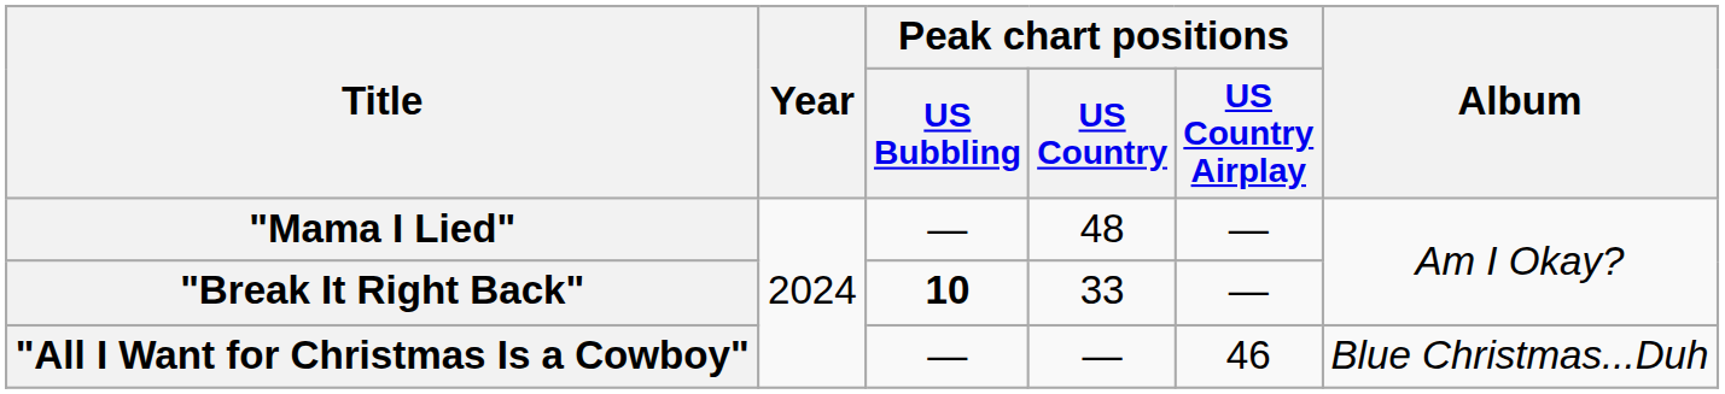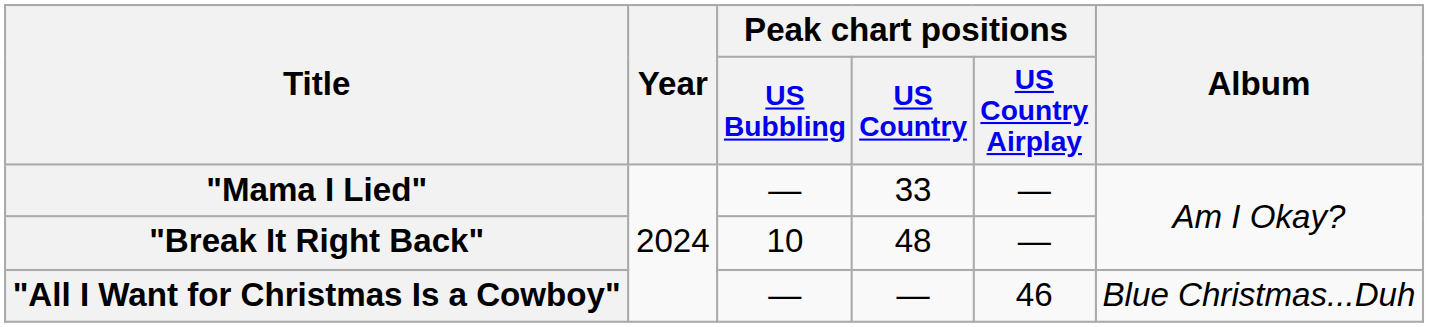 <table class="wikitable plainrowheaders" style="text-align:center;">
 <tr>
 <th scope="col" rowspan="2">Title</th>
 <th scope="col" rowspan="2">Year</th>
 <th scope="col" colspan="3">Peak chart positions</th>
 <th scope="col" rowspan="2">Album</th>
 </tr>
 <tr>
 <th scope="col" style="width:3em;font-size:85%"><a href='#'>US<br>Bubbling</a><br></th>
 <th scope="col" style="width:3em;font-size:85%"><a href='#'>US<br>Country</a><br></th>
 <th scope="col" style="width:3em;font-size:85%"><a href='#'>US<br>Country<br>Airplay</a><br></th>
 </tr>
 <tr>
 <th scope="row">"Mama I Lied"</th>
 <td rowspan="3">2024</td>
 <td>—</td>
-<td>48</td>
+<td>33</td>
 <td>—</td>
 <td rowspan="2"><em>Am I Okay?</em></td>
 </tr>
 <tr>
 <th scope="row">"Break It Right Back"</th>
-<td><strong>10</strong></td>
-<td>33</td>
+<td>10</td>
+<td>48</td>
 <td>—</td>
 </tr>
 <tr>
 <th scope="row">"All I Want for Christmas Is a Cowboy"</th>
 <td>—</td>
 <td>—</td>
 <td>46</td>
 <td><em>Blue Christmas...Duh</em></td>
 </tr>
 </table>
